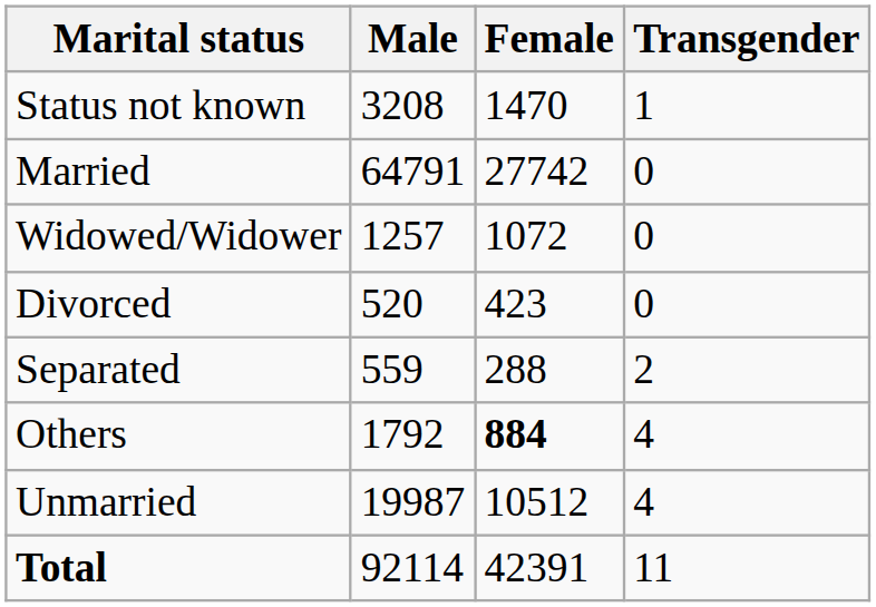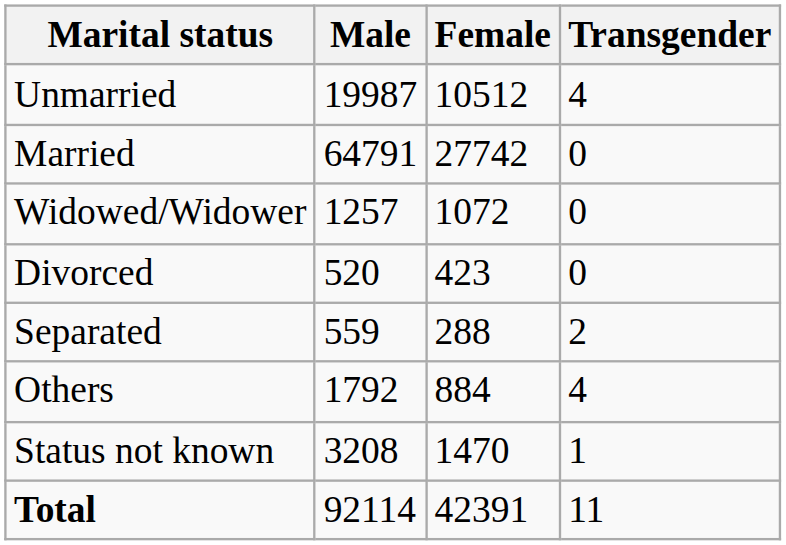 <table class="wikitable" style="float:right;">
 <tr>
 <th>Marital status</th>
 <th>Male</th>
 <th>Female</th>
 <th>Transgender</th>
 </tr>
 <tr>
-<td>Status not known</td>
-<td>3208</td>
-<td>1470</td>
-<td>1</td>
+<td>Unmarried</td>
+<td>19987</td>
+<td>10512</td>
+<td>4</td>
 </tr>
 <tr>
 <td>Married</td>
 <td>64791</td>
 <td>27742</td>
 <td>0</td>
 </tr>
 <tr>
 <td>Widowed/Widower</td>
 <td>1257</td>
 <td>1072</td>
 <td>0</td>
 </tr>
 <tr>
 <td>Divorced</td>
 <td>520</td>
 <td>423</td>
 <td>0</td>
 </tr>
 <tr>
 <td>Separated</td>
 <td>559</td>
 <td>288</td>
 <td>2</td>
 </tr>
 <tr>
 <td>Others</td>
 <td>1792</td>
-<td><strong>884</strong></td>
+<td>884</td>
 <td>4</td>
 </tr>
 <tr>
-<td>Unmarried</td>
-<td>19987</td>
-<td>10512</td>
-<td>4</td>
+<td>Status not known</td>
+<td>3208</td>
+<td>1470</td>
+<td>1</td>
 </tr>
 <tr>
 <td><strong>Total</strong></td>
 <td>92114</td>
 <td>42391</td>
 <td>11</td>
 </tr>
 </table>
